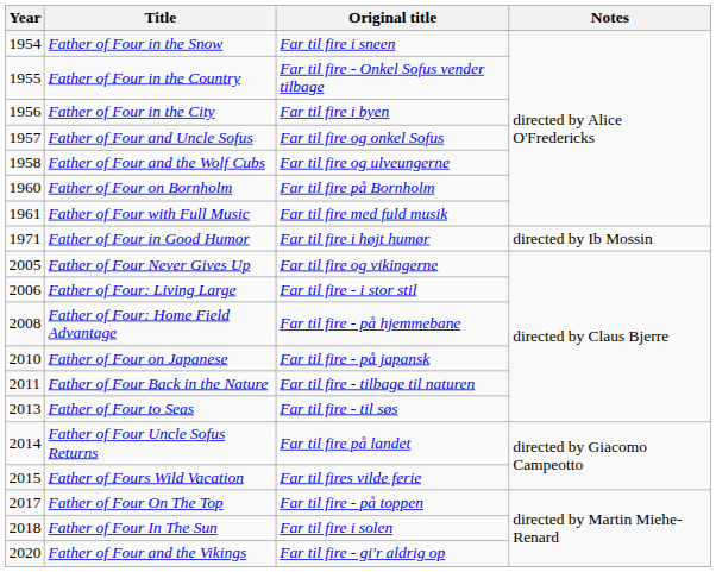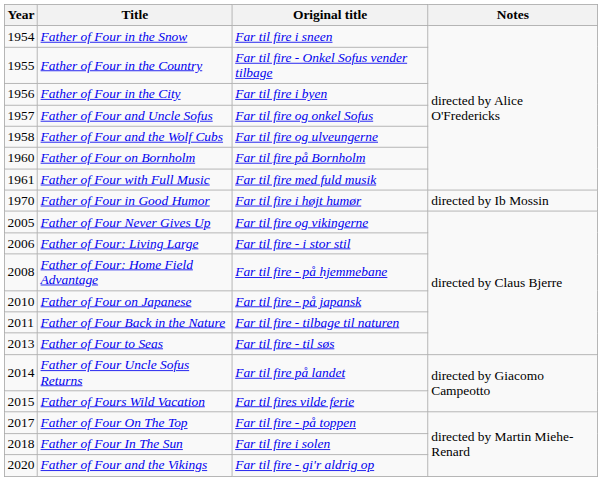 <table class="wikitable" width="80%">
 <tr>
 <th>Year</th>
 <th>Title</th>
 <th>Original title</th>
 <th>Notes</th>
 </tr>
 <tr>
 <td>1954</td>
 <td><em><a href='#'>Father of Four in the Snow</a></em></td>
 <td><em><a href='#'>Far til fire i sneen</a></em></td>
 <td rowspan="7">directed by Alice O'Fredericks</td>
 </tr>
 <tr>
 <td>1955</td>
 <td><em><a href='#'>Father of Four in the Country</a></em></td>
 <td><em><a href='#'>Far til fire - Onkel Sofus vender tilbage</a></em></td>
 </tr>
 <tr>
 <td>1956</td>
 <td><em><a href='#'>Father of Four in the City</a></em></td>
 <td><em><a href='#'>Far til fire i byen</a></em></td>
 </tr>
 <tr>
 <td>1957</td>
 <td><em><a href='#'>Father of Four and Uncle Sofus</a></em></td>
 <td><em><a href='#'>Far til fire og onkel Sofus</a></em></td>
 </tr>
 <tr>
 <td>1958</td>
 <td><em><a href='#'>Father of Four and the Wolf Cubs</a></em></td>
 <td><em><a href='#'>Far til fire og ulveungerne</a></em></td>
 </tr>
 <tr>
 <td>1960</td>
 <td><em><a href='#'>Father of Four on Bornholm</a></em></td>
 <td><em><a href='#'>Far til fire på Bornholm</a></em></td>
 </tr>
 <tr>
 <td>1961</td>
 <td><em><a href='#'>Father of Four with Full Music</a></em></td>
 <td><em><a href='#'>Far til fire med fuld musik</a></em></td>
 </tr>
 <tr>
-<td>1971</td>
+<td>1970</td>
 <td><em><a href='#'>Father of Four in Good Humor</a></em></td>
 <td><em><a href='#'>Far til fire i højt humør</a></em></td>
 <td>directed by Ib Mossin</td>
 </tr>
 <tr>
 <td>2005</td>
 <td><em><a href='#'>Father of Four Never Gives Up</a></em></td>
 <td><em><a href='#'>Far til fire og vikingerne</a></em></td>
 <td rowspan="6">directed by Claus Bjerre</td>
 </tr>
 <tr>
 <td>2006</td>
 <td><em><a href='#'>Father of Four: Living Large</a></em></td>
 <td><em><a href='#'>Far til fire - i stor stil</a></em></td>
 </tr>
 <tr>
 <td>2008</td>
 <td><em><a href='#'>Father of Four: Home Field Advantage</a></em></td>
 <td><em><a href='#'>Far til fire - på hjemmebane</a></em></td>
 </tr>
 <tr>
 <td>2010</td>
 <td><em><a href='#'>Father of Four on Japanese</a></em></td>
 <td><em><a href='#'>Far til fire - på japansk</a></em></td>
 </tr>
 <tr>
 <td>2011</td>
 <td><em><a href='#'>Father of Four Back in the Nature</a></em></td>
 <td><em><a href='#'>Far til fire - tilbage til naturen</a></em></td>
 </tr>
 <tr>
 <td>2013</td>
 <td><em><a href='#'>Father of Four to Seas</a></em></td>
 <td><em><a href='#'>Far til fire - til søs</a></em></td>
 </tr>
 <tr>
 <td>2014</td>
 <td><em><a href='#'>Father of Four Uncle Sofus Returns</a></em></td>
 <td><em><a href='#'>Far til fire på landet</a></em></td>
 <td rowspan="2">directed by Giacomo Campeotto</td>
 </tr>
 <tr>
 <td>2015</td>
 <td><em><a href='#'>Father of Fours Wild Vacation</a></em></td>
 <td><em><a href='#'>Far til fires vilde ferie</a></em></td>
 </tr>
 <tr>
 <td>2017</td>
 <td><em><a href='#'>Father of Four On The Top</a></em></td>
 <td><em><a href='#'>Far til fire - på toppen</a></em></td>
 <td rowspan="3">directed by Martin Miehe-Renard</td>
 </tr>
 <tr>
 <td>2018</td>
 <td><em><a href='#'>Father of Four In The Sun</a></em></td>
 <td><em><a href='#'>Far til fire i solen</a></em></td>
 </tr>
 <tr>
 <td>2020</td>
 <td><em><a href='#'>Father of Four and the Vikings</a></em></td>
 <td><em><a href='#'>Far til fire - gi'r aldrig op</a></em></td>
 </tr>
 </table>
